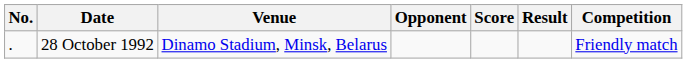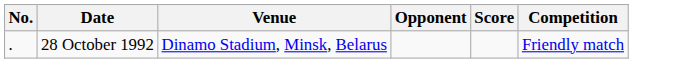 <table class="wikitable">
 <tr>
 <th>No.</th>
 <th>Date</th>
 <th>Venue</th>
 <th>Opponent</th>
 <th>Score</th>
-<th>Result</th>
 <th>Competition</th>
 </tr>
 <tr>
 <td>.</td>
 <td>28 October 1992</td>
 <td><a href='#'>Dinamo Stadium</a>, <a href='#'>Minsk</a>, <a href='#'>Belarus</a></td>
 <td></td>
 <td></td>
-<td></td>
 <td><a href='#'>Friendly match</a></td>
 </tr>
 </table>
